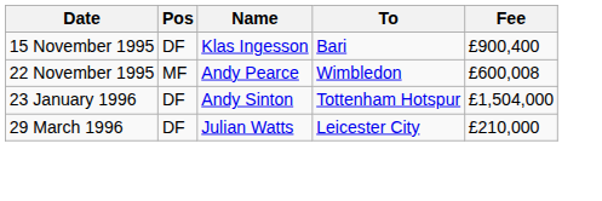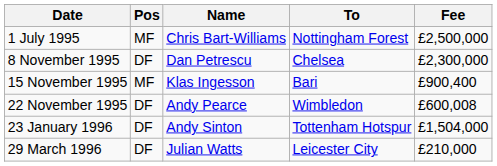 <table class="wikitable">
 <tr>
 <th>Date</th>
 <th>Pos</th>
 <th>Name</th>
 <th>To</th>
 <th>Fee</th>
 </tr>
 <tr>
+<td>1 July 1995</td>
+<td>MF</td>
+<td><a href='#'>Chris Bart-Williams</a></td>
+<td><a href='#'>Nottingham Forest</a></td>
+<td>£2,500,000</td>
+</tr>
+<tr>
+<td>8 November 1995</td>
+<td>DF</td>
+<td><a href='#'>Dan Petrescu</a></td>
+<td><a href='#'>Chelsea</a></td>
+<td>£2,300,000</td>
+</tr>
+<tr>
 <td>15 November 1995</td>
-<td>DF</td>
+<td>MF</td>
 <td><a href='#'>Klas Ingesson</a></td>
 <td><a href='#'>Bari</a></td>
 <td>£900,400</td>
 </tr>
 <tr>
 <td>22 November 1995</td>
-<td>MF</td>
+<td>DF</td>
 <td><a href='#'>Andy Pearce</a></td>
 <td><a href='#'>Wimbledon</a></td>
 <td>£600,008</td>
 </tr>
 <tr>
 <td>23 January 1996</td>
 <td>DF</td>
 <td><a href='#'>Andy Sinton</a></td>
 <td><a href='#'>Tottenham Hotspur</a></td>
 <td>£1,504,000</td>
 </tr>
 <tr>
 <td>29 March 1996</td>
 <td>DF</td>
 <td><a href='#'>Julian Watts</a></td>
 <td><a href='#'>Leicester City</a></td>
 <td>£210,000</td>
 </tr>
 </table>
